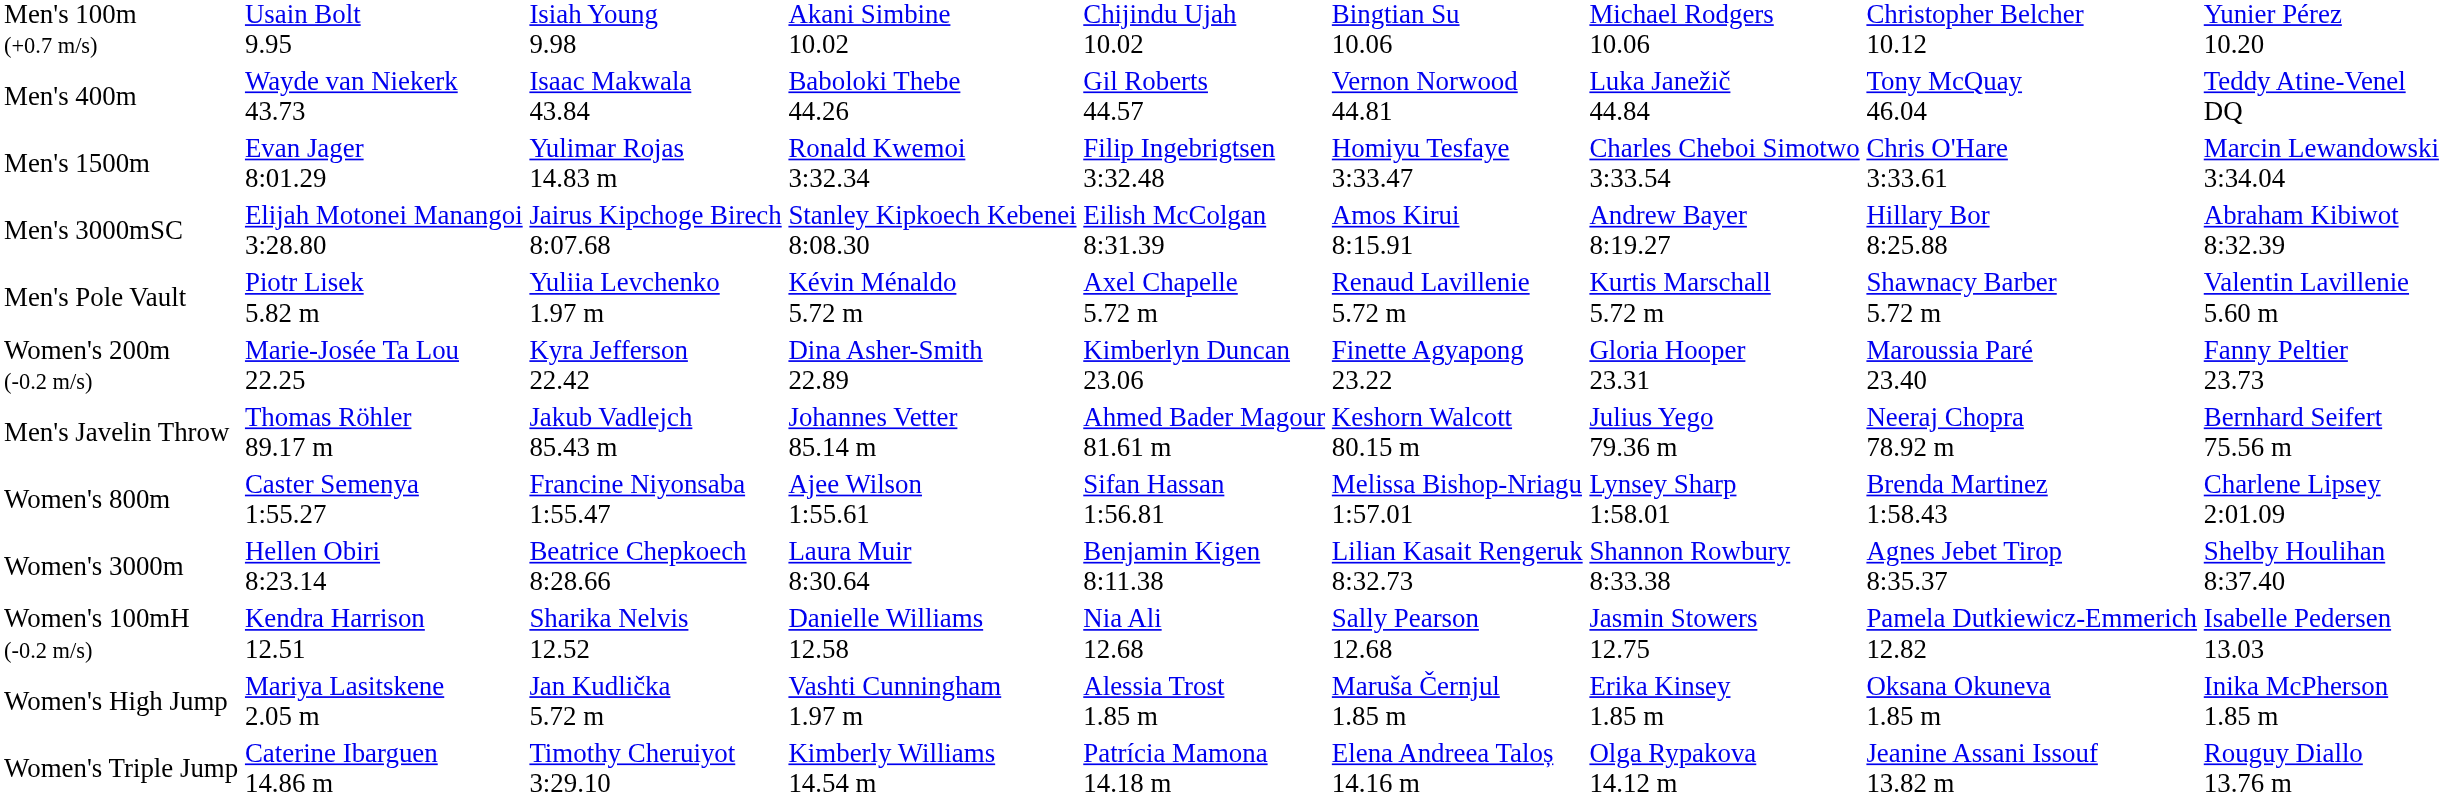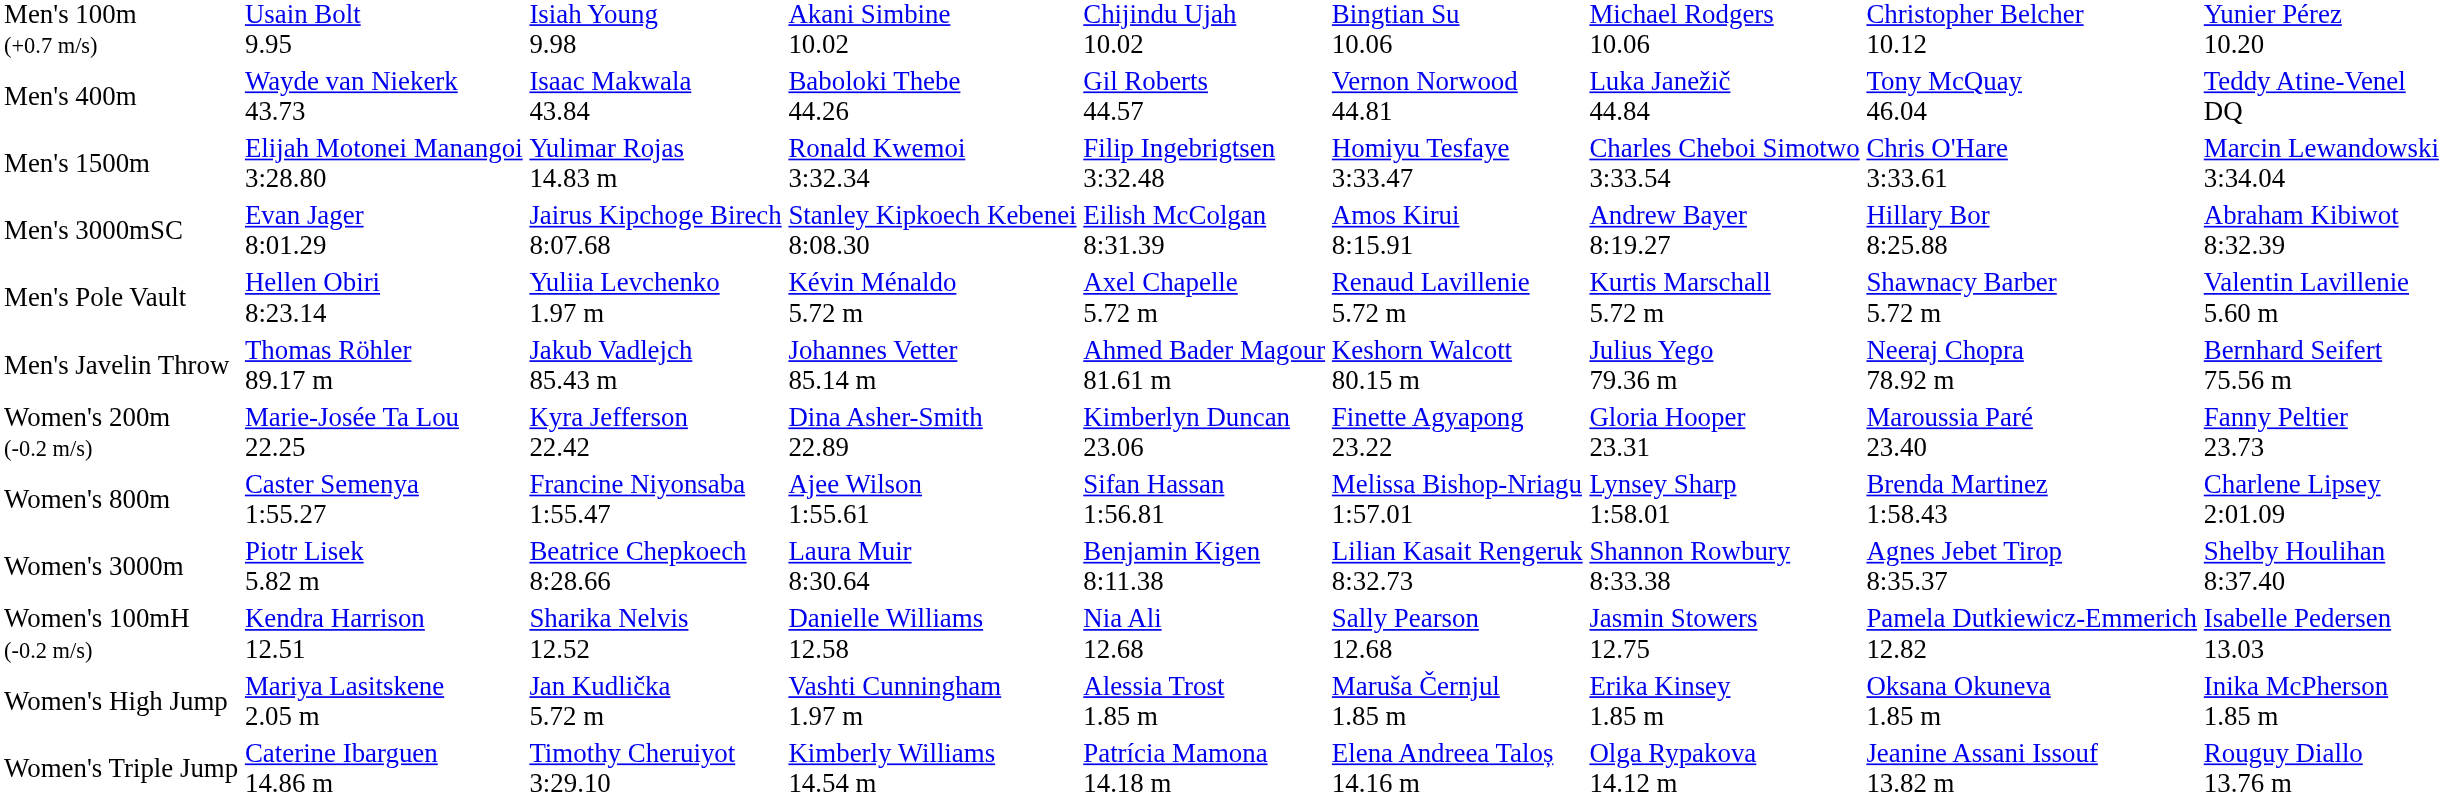 <table>
 <tr>
 <td>Men's 100m<br><small>(+0.7 m/s)</small></td>
 <td><a href='#'>Usain Bolt</a><br>  9.95</td>
 <td><a href='#'>Isiah Young</a><br>  9.98</td>
 <td><a href='#'>Akani Simbine</a><br>  10.02</td>
 <td><a href='#'>Chijindu Ujah</a><br>  10.02</td>
 <td><a href='#'>Bingtian Su</a><br>  10.06</td>
 <td><a href='#'>Michael Rodgers</a><br>  10.06</td>
 <td><a href='#'>Christopher Belcher</a><br>  10.12</td>
 <td><a href='#'>Yunier Pérez</a><br>  10.20</td>
 </tr>
 <tr>
 <td>Men's 400m</td>
 <td><a href='#'>Wayde van Niekerk</a><br>  43.73</td>
 <td><a href='#'>Isaac Makwala</a><br>  43.84</td>
 <td><a href='#'>Baboloki Thebe</a><br>  44.26</td>
 <td><a href='#'>Gil Roberts</a><br>  44.57</td>
 <td><a href='#'>Vernon Norwood</a><br>  44.81</td>
 <td><a href='#'>Luka Janežič</a><br>  44.84</td>
 <td><a href='#'>Tony McQuay</a><br>  46.04</td>
 <td><a href='#'>Teddy Atine-Venel</a><br>  DQ</td>
 </tr>
 <tr>
 <td>Men's 1500m</td>
-<td><a href='#'>Evan Jager</a><br>  8:01.29</td>
+<td><a href='#'>Elijah Motonei Manangoi</a><br>  3:28.80</td>
 <td><a href='#'>Yulimar Rojas</a><br>  14.83 m</td>
 <td><a href='#'>Ronald Kwemoi</a><br>  3:32.34</td>
 <td><a href='#'>Filip Ingebrigtsen</a><br>  3:32.48</td>
 <td><a href='#'>Homiyu Tesfaye</a><br>  3:33.47</td>
 <td><a href='#'>Charles Cheboi Simotwo</a><br>  3:33.54</td>
 <td><a href='#'>Chris O'Hare</a><br>  3:33.61</td>
 <td><a href='#'>Marcin Lewandowski</a><br>  3:34.04</td>
 </tr>
 <tr>
 <td>Men's 3000mSC</td>
-<td><a href='#'>Elijah Motonei Manangoi</a><br>  3:28.80</td>
+<td><a href='#'>Evan Jager</a><br>  8:01.29</td>
 <td><a href='#'>Jairus Kipchoge Birech</a><br>  8:07.68</td>
 <td><a href='#'>Stanley Kipkoech Kebenei</a><br>  8:08.30</td>
 <td><a href='#'>Eilish McColgan</a><br>  8:31.39</td>
 <td><a href='#'>Amos Kirui</a><br>  8:15.91</td>
 <td><a href='#'>Andrew Bayer</a><br>  8:19.27</td>
 <td><a href='#'>Hillary Bor</a><br>  8:25.88</td>
 <td><a href='#'>Abraham Kibiwot</a><br>  8:32.39</td>
 </tr>
 <tr>
 <td>Men's Pole Vault</td>
-<td><a href='#'>Piotr Lisek</a><br>  5.82 m</td>
+<td><a href='#'>Hellen Obiri</a><br>  8:23.14</td>
 <td><a href='#'>Yuliia Levchenko</a><br>  1.97 m</td>
 <td><a href='#'>Kévin Ménaldo</a><br>  5.72 m</td>
 <td><a href='#'>Axel Chapelle</a><br>  5.72 m</td>
 <td><a href='#'>Renaud Lavillenie</a><br>  5.72 m</td>
 <td><a href='#'>Kurtis Marschall</a><br>  5.72 m</td>
 <td><a href='#'>Shawnacy Barber</a><br>  5.72 m</td>
 <td><a href='#'>Valentin Lavillenie</a><br>  5.60 m</td>
+</tr>
+<tr>
+<td>Men's Javelin Throw</td>
+<td><a href='#'>Thomas Röhler</a><br>  89.17 m</td>
+<td><a href='#'>Jakub Vadlejch</a><br>  85.43 m</td>
+<td><a href='#'>Johannes Vetter</a><br>  85.14 m</td>
+<td><a href='#'>Ahmed Bader Magour</a><br>  81.61 m</td>
+<td><a href='#'>Keshorn Walcott</a><br>  80.15 m</td>
+<td><a href='#'>Julius Yego</a><br>  79.36 m</td>
+<td><a href='#'>Neeraj Chopra</a><br>  78.92 m</td>
+<td><a href='#'>Bernhard Seifert</a><br>  75.56 m</td>
 </tr>
 <tr>
 <td>Women's 200m<br><small>(-0.2 m/s)</small></td>
 <td><a href='#'>Marie-Josée Ta Lou</a><br>  22.25</td>
 <td><a href='#'>Kyra Jefferson</a><br>  22.42</td>
 <td><a href='#'>Dina Asher-Smith</a><br>  22.89</td>
 <td><a href='#'>Kimberlyn Duncan</a><br>  23.06</td>
 <td><a href='#'>Finette Agyapong</a><br>  23.22</td>
 <td><a href='#'>Gloria Hooper</a><br>  23.31</td>
 <td><a href='#'>Maroussia Paré</a><br>  23.40</td>
 <td><a href='#'>Fanny Peltier</a><br>  23.73</td>
-</tr>
-<tr>
-<td>Men's Javelin Throw</td>
-<td><a href='#'>Thomas Röhler</a><br>  89.17 m</td>
-<td><a href='#'>Jakub Vadlejch</a><br>  85.43 m</td>
-<td><a href='#'>Johannes Vetter</a><br>  85.14 m</td>
-<td><a href='#'>Ahmed Bader Magour</a><br>  81.61 m</td>
-<td><a href='#'>Keshorn Walcott</a><br>  80.15 m</td>
-<td><a href='#'>Julius Yego</a><br>  79.36 m</td>
-<td><a href='#'>Neeraj Chopra</a><br>  78.92 m</td>
-<td><a href='#'>Bernhard Seifert</a><br>  75.56 m</td>
 </tr>
 <tr>
 <td>Women's 800m</td>
 <td><a href='#'>Caster Semenya</a><br>  1:55.27</td>
 <td><a href='#'>Francine Niyonsaba</a><br>  1:55.47</td>
 <td><a href='#'>Ajee Wilson</a><br>  1:55.61</td>
 <td><a href='#'>Sifan Hassan</a><br>  1:56.81</td>
 <td><a href='#'>Melissa Bishop-Nriagu</a><br>  1:57.01</td>
 <td><a href='#'>Lynsey Sharp</a><br>  1:58.01</td>
 <td><a href='#'>Brenda Martinez</a><br>  1:58.43</td>
 <td><a href='#'>Charlene Lipsey</a><br>  2:01.09</td>
 </tr>
 <tr>
 <td>Women's 3000m</td>
-<td><a href='#'>Hellen Obiri</a><br>  8:23.14</td>
+<td><a href='#'>Piotr Lisek</a><br>  5.82 m</td>
 <td><a href='#'>Beatrice Chepkoech</a><br>  8:28.66</td>
 <td><a href='#'>Laura Muir</a><br>  8:30.64</td>
 <td><a href='#'>Benjamin Kigen</a><br>  8:11.38</td>
 <td><a href='#'>Lilian Kasait Rengeruk</a><br>  8:32.73</td>
 <td><a href='#'>Shannon Rowbury</a><br>  8:33.38</td>
 <td><a href='#'>Agnes Jebet Tirop</a><br>  8:35.37</td>
 <td><a href='#'>Shelby Houlihan</a><br>  8:37.40</td>
 </tr>
 <tr>
 <td>Women's 100mH<br><small>(-0.2 m/s)</small></td>
 <td><a href='#'>Kendra Harrison</a><br>  12.51</td>
 <td><a href='#'>Sharika Nelvis</a><br>  12.52</td>
 <td><a href='#'>Danielle Williams</a><br>  12.58</td>
 <td><a href='#'>Nia Ali</a><br>  12.68</td>
 <td><a href='#'>Sally Pearson</a><br>  12.68</td>
 <td><a href='#'>Jasmin Stowers</a><br>  12.75</td>
 <td><a href='#'>Pamela Dutkiewicz-Emmerich</a><br>  12.82</td>
 <td><a href='#'>Isabelle Pedersen</a><br>  13.03</td>
 </tr>
 <tr>
 <td>Women's High Jump</td>
 <td><a href='#'>Mariya Lasitskene</a><br>  2.05 m</td>
 <td><a href='#'>Jan Kudlička</a><br>  5.72 m</td>
 <td><a href='#'>Vashti Cunningham</a><br>  1.97 m</td>
 <td><a href='#'>Alessia Trost</a><br>  1.85 m</td>
 <td><a href='#'>Maruša Černjul</a><br>  1.85 m</td>
 <td><a href='#'>Erika Kinsey</a><br>  1.85 m</td>
 <td><a href='#'>Oksana Okuneva</a><br>  1.85 m</td>
 <td><a href='#'>Inika McPherson</a><br>  1.85 m</td>
 </tr>
 <tr>
 <td>Women's Triple Jump</td>
 <td><a href='#'>Caterine Ibarguen</a><br>  14.86 m</td>
 <td><a href='#'>Timothy Cheruiyot</a><br>  3:29.10</td>
 <td><a href='#'>Kimberly Williams</a><br>  14.54 m</td>
 <td><a href='#'>Patrícia Mamona</a><br>  14.18 m</td>
 <td><a href='#'>Elena Andreea Taloș</a><br>  14.16 m</td>
 <td><a href='#'>Olga Rypakova</a><br>  14.12 m</td>
 <td><a href='#'>Jeanine Assani Issouf</a><br>  13.82 m</td>
 <td><a href='#'>Rouguy Diallo</a><br>  13.76 m</td>
 </tr>
 </table>
